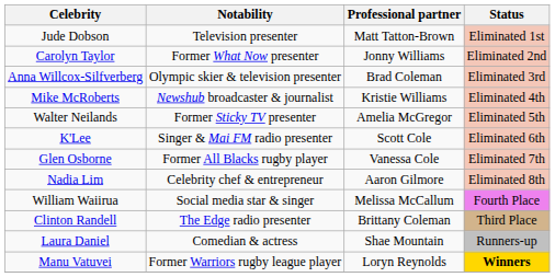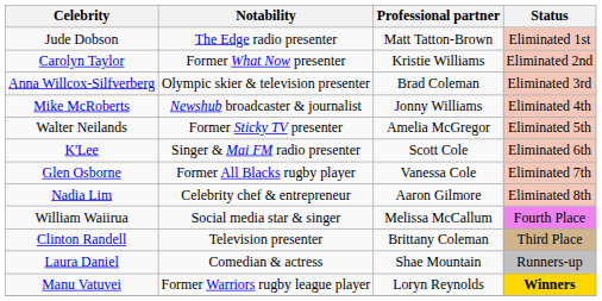 <table class="wikitable" style="text-align: center">
 <tr>
 <th>Celebrity</th>
 <th>Notability</th>
 <th>Professional partner</th>
 <th>Status</th>
 </tr>
 <tr>
 <td>Jude Dobson</td>
-<td>Television presenter</td>
+<td><a href='#'>The Edge</a> radio presenter</td>
 <td>Matt Tatton-Brown</td>
 <td style="background:#f4c7b8;">Eliminated 1st<br></td>
 </tr>
 <tr>
 <td><a href='#'>Carolyn Taylor</a></td>
 <td>Former <em><a href='#'>What Now</a></em> presenter</td>
-<td>Jonny Williams</td>
+<td>Kristie Williams</td>
 <td style="background:#f4c7b8;">Eliminated 2nd<br></td>
 </tr>
 <tr>
 <td><a href='#'>Anna Willcox-Silfverberg</a></td>
 <td>Olympic skier & television presenter</td>
 <td>Brad Coleman</td>
 <td style="background:#f4c7b8;">Eliminated 3rd<br></td>
 </tr>
 <tr>
 <td><a href='#'>Mike McRoberts</a></td>
 <td><em><a href='#'>Newshub</a></em> broadcaster & journalist</td>
-<td>Kristie Williams</td>
+<td>Jonny Williams</td>
 <td style="background:#f4c7b8;">Eliminated 4th<br></td>
 </tr>
 <tr>
 <td>Walter Neilands</td>
 <td>Former <em><a href='#'>Sticky TV</a></em> presenter</td>
 <td>Amelia McGregor</td>
 <td style="background:#f4c7b8;">Eliminated 5th<br></td>
 </tr>
 <tr>
 <td><a href='#'>K'Lee</a></td>
 <td>Singer & <em><a href='#'>Mai FM</a></em> radio presenter</td>
 <td>Scott Cole</td>
 <td style="background:#f4c7b8;">Eliminated 6th<br></td>
 </tr>
 <tr>
 <td><a href='#'>Glen Osborne</a></td>
 <td>Former <a href='#'>All Blacks</a> rugby player</td>
 <td>Vanessa Cole</td>
 <td style="background:#f4c7b8;">Eliminated 7th<br></td>
 </tr>
 <tr>
 <td><a href='#'>Nadia Lim</a></td>
 <td>Celebrity chef & entrepreneur</td>
 <td>Aaron Gilmore</td>
 <td style="background:#f4c7b8;">Eliminated 8th<br></td>
 </tr>
 <tr>
 <td>William Waiirua</td>
 <td>Social media star & singer</td>
 <td>Melissa McCallum</td>
 <td style="background:violet;">Fourth Place<br></td>
 </tr>
 <tr>
 <td><a href='#'>Clinton Randell</a></td>
-<td><a href='#'>The Edge</a> radio presenter</td>
+<td>Television presenter</td>
 <td>Brittany Coleman</td>
 <td style="background:tan;">Third Place<br></td>
 </tr>
 <tr>
 <td><a href='#'>Laura Daniel</a></td>
 <td>Comedian & actress</td>
 <td>Shae Mountain</td>
 <td style="background:silver;">Runners-up<br></td>
 </tr>
 <tr>
 <td><a href='#'>Manu Vatuvei</a></td>
 <td>Former <a href='#'>Warriors</a> rugby league player</td>
 <td>Loryn Reynolds</td>
 <td style="background:gold;"><strong>Winners</strong><br></td>
 </tr>
 <tr>
 </tr>
 </table>
